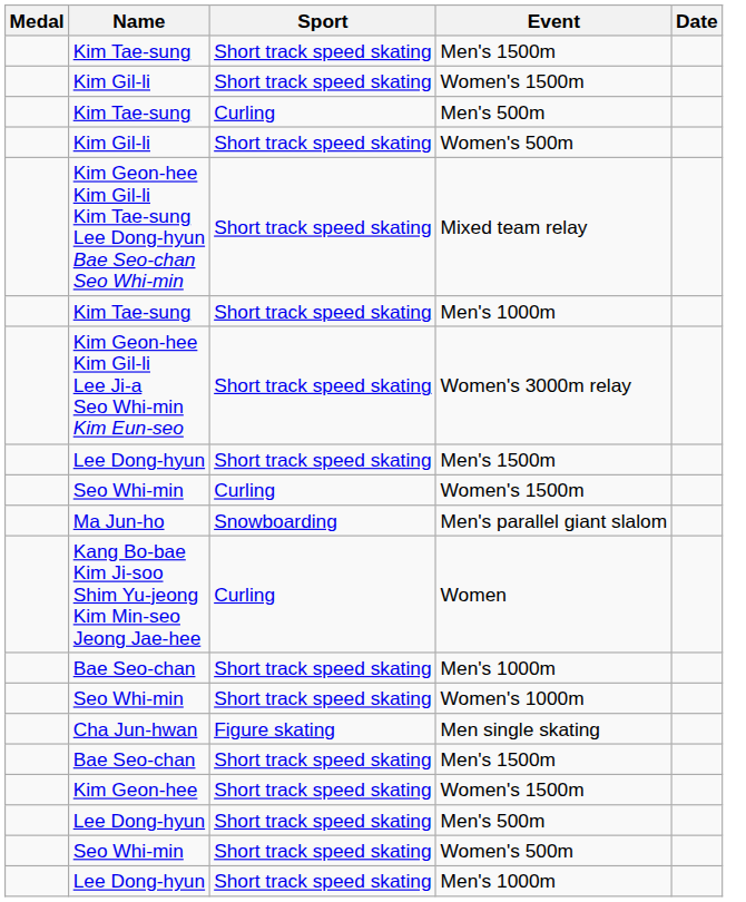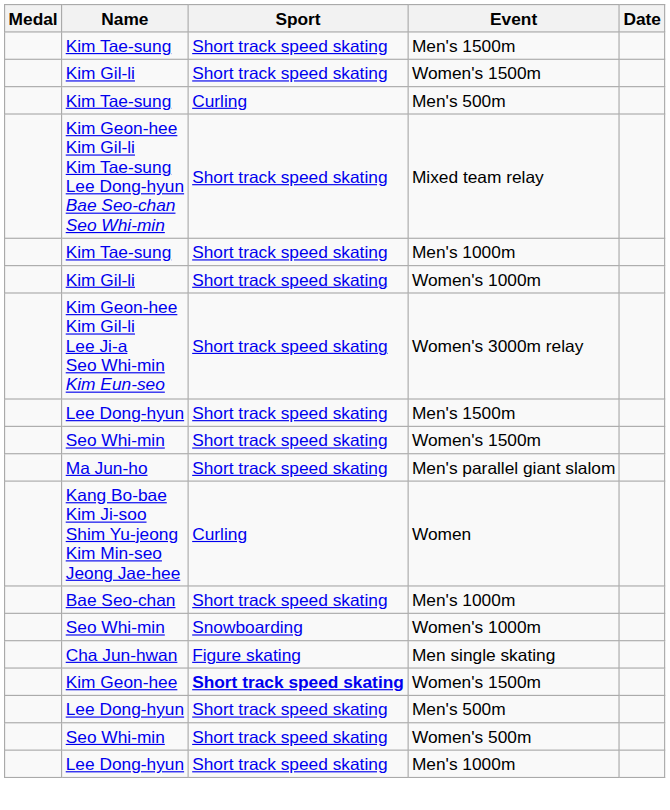 <table class="wikitable sortable" style="font-size:95%;">
 <tr>
 <th>Medal</th>
 <th>Name</th>
 <th>Sport</th>
 <th>Event</th>
 <th>Date</th>
 </tr>
 <tr>
 <td></td>
 <td><a href='#'>Kim Tae-sung</a></td>
 <td><a href='#'>Short track speed skating</a></td>
 <td>Men's 1500m</td>
 <td></td>
 </tr>
 <tr>
 <td></td>
 <td><a href='#'>Kim Gil-li</a></td>
 <td><a href='#'>Short track speed skating</a></td>
 <td>Women's 1500m</td>
 <td></td>
 </tr>
 <tr>
 <td></td>
 <td><a href='#'>Kim Tae-sung</a></td>
 <td><a href='#'>Curling</a></td>
 <td>Men's 500m</td>
 <td></td>
 </tr>
 <tr>
 <td></td>
-<td><a href='#'>Kim Gil-li</a></td>
-<td><a href='#'>Short track speed skating</a></td>
-<td>Women's 500m</td>
-<td></td>
-</tr>
-<tr>
-<td></td>
 <td><a href='#'>Kim Geon-hee</a><br><a href='#'>Kim Gil-li</a><br><a href='#'>Kim Tae-sung</a><br><a href='#'>Lee Dong-hyun</a><br><em><a href='#'>Bae Seo-chan</a></em><br><em><a href='#'>Seo Whi-min</a></em></td>
 <td><a href='#'>Short track speed skating</a></td>
 <td>Mixed team relay</td>
 <td></td>
 </tr>
 <tr>
 <td></td>
 <td><a href='#'>Kim Tae-sung</a></td>
 <td><a href='#'>Short track speed skating</a></td>
 <td>Men's 1000m</td>
+<td></td>
+</tr>
+<tr>
+<td></td>
+<td><a href='#'>Kim Gil-li</a></td>
+<td><a href='#'>Short track speed skating</a></td>
+<td>Women's 1000m</td>
 <td></td>
 </tr>
 <tr>
 <td></td>
 <td><a href='#'>Kim Geon-hee</a><br><a href='#'>Kim Gil-li</a><br><a href='#'>Lee Ji-a</a><br><a href='#'>Seo Whi-min</a><br><em><a href='#'>Kim Eun-seo</a></em></td>
 <td><a href='#'>Short track speed skating</a></td>
 <td>Women's 3000m relay</td>
 <td></td>
 </tr>
 <tr>
 <td></td>
 <td><a href='#'>Lee Dong-hyun</a></td>
 <td><a href='#'>Short track speed skating</a></td>
 <td>Men's 1500m</td>
 <td></td>
 </tr>
 <tr>
 <td></td>
 <td><a href='#'>Seo Whi-min</a></td>
-<td><a href='#'>Curling</a></td>
+<td><a href='#'>Short track speed skating</a></td>
 <td>Women's 1500m</td>
 <td></td>
 </tr>
 <tr>
 <td></td>
 <td><a href='#'>Ma Jun-ho</a></td>
-<td><a href='#'>Snowboarding</a></td>
+<td><a href='#'>Short track speed skating</a></td>
 <td>Men's parallel giant slalom</td>
 <td></td>
 </tr>
 <tr>
 <td></td>
 <td><a href='#'>Kang Bo-bae</a><br><a href='#'>Kim Ji-soo</a><br><a href='#'>Shim Yu-jeong</a><br><a href='#'>Kim Min-seo</a><br><a href='#'>Jeong Jae-hee</a></td>
 <td><a href='#'>Curling</a></td>
 <td>Women</td>
 <td></td>
 </tr>
 <tr>
 <td></td>
 <td><a href='#'>Bae Seo-chan</a></td>
 <td><a href='#'>Short track speed skating</a></td>
 <td>Men's 1000m</td>
 <td></td>
 </tr>
 <tr>
 <td></td>
 <td><a href='#'>Seo Whi-min</a></td>
-<td><a href='#'>Short track speed skating</a></td>
+<td><a href='#'>Snowboarding</a></td>
 <td>Women's 1000m</td>
 <td></td>
 </tr>
 <tr>
 <td></td>
 <td><a href='#'>Cha Jun-hwan</a></td>
 <td><a href='#'>Figure skating</a></td>
 <td>Men single skating</td>
 <td></td>
 </tr>
 <tr>
 <td></td>
-<td><a href='#'>Bae Seo-chan</a></td>
-<td><a href='#'>Short track speed skating</a></td>
-<td>Men's 1500m</td>
-<td></td>
-</tr>
-<tr>
-<td></td>
 <td><a href='#'>Kim Geon-hee</a></td>
-<td><a href='#'>Short track speed skating</a></td>
+<td><strong><a href='#'>Short track speed skating</a></strong></td>
 <td>Women's 1500m</td>
 <td></td>
 </tr>
 <tr>
 <td></td>
 <td><a href='#'>Lee Dong-hyun</a></td>
 <td><a href='#'>Short track speed skating</a></td>
 <td>Men's 500m</td>
 <td></td>
 </tr>
 <tr>
 <td></td>
 <td><a href='#'>Seo Whi-min</a></td>
 <td><a href='#'>Short track speed skating</a></td>
 <td>Women's 500m</td>
 <td></td>
 </tr>
 <tr>
 <td></td>
 <td><a href='#'>Lee Dong-hyun</a></td>
 <td><a href='#'>Short track speed skating</a></td>
 <td>Men's 1000m</td>
 <td></td>
 </tr>
 </table>
